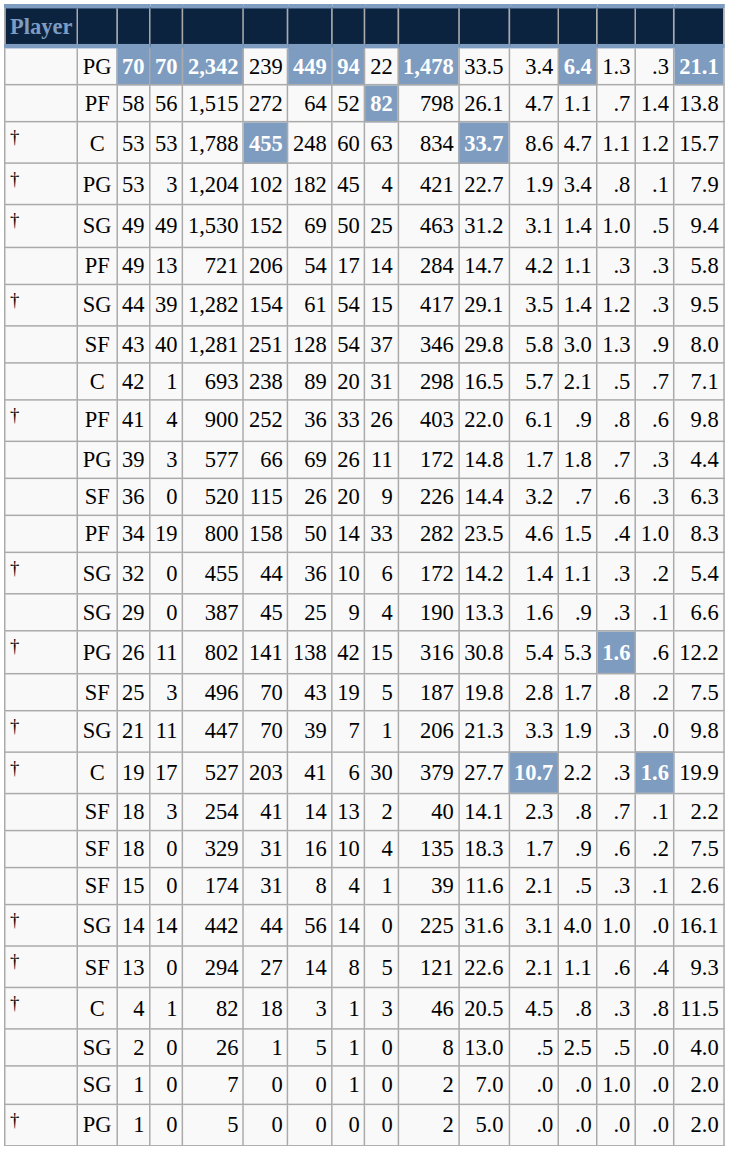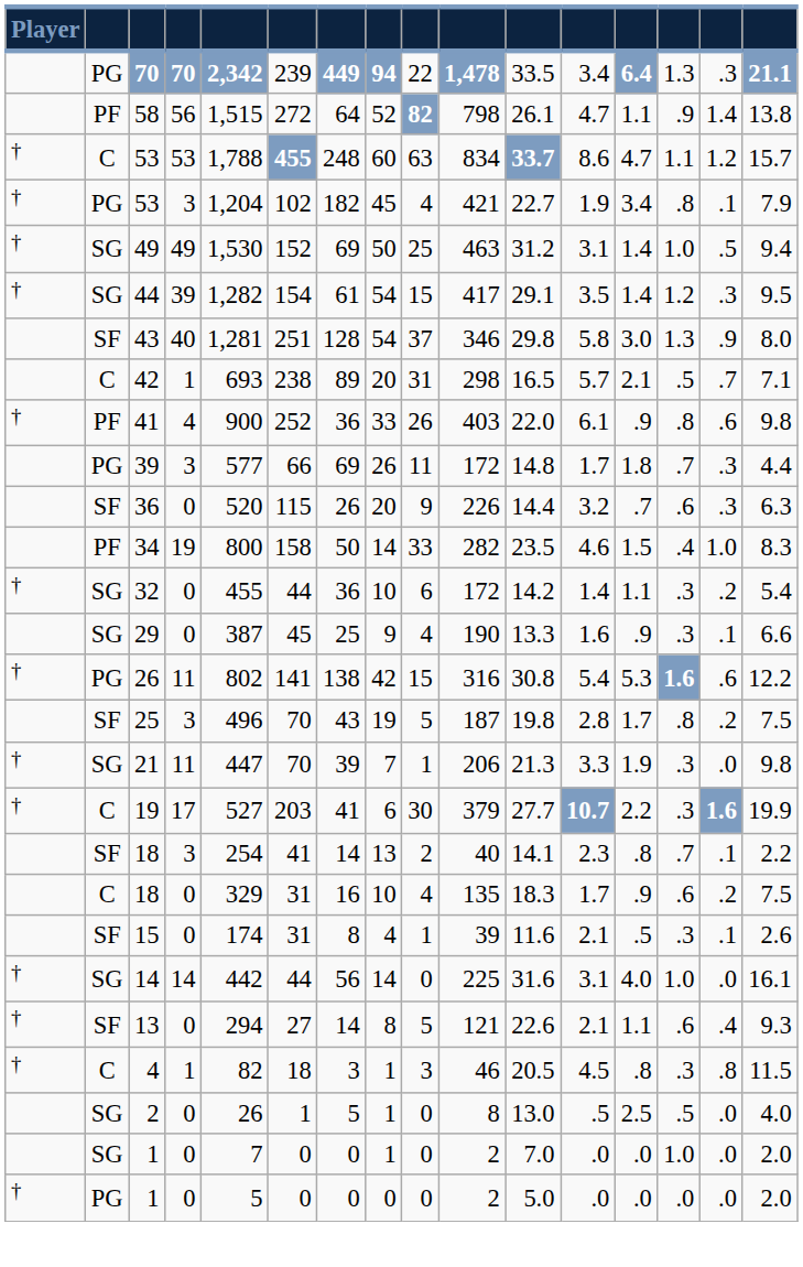 <table class="wikitable sortable" style="font-size: 95%; text-align:right;">
 <tr>
 <th style="background:#0C2340; color:#7D9CC0; border-top:#7D9CC0 3px solid; border-bottom:#7D9CC0 3px solid;">Player</th>
 <th style="background:#0C2340; color:#7D9CC0; border-top:#7D9CC0 3px solid; border-bottom:#7D9CC0 3px solid;"></th>
 <th style="background:#0C2340; color:#7D9CC0; border-top:#7D9CC0 3px solid; border-bottom:#7D9CC0 3px solid;"></th>
 <th style="background:#0C2340; color:#7D9CC0; border-top:#7D9CC0 3px solid; border-bottom:#7D9CC0 3px solid;"></th>
 <th style="background:#0C2340; color:#7D9CC0; border-top:#7D9CC0 3px solid; border-bottom:#7D9CC0 3px solid;"></th>
 <th style="background:#0C2340; color:#7D9CC0; border-top:#7D9CC0 3px solid; border-bottom:#7D9CC0 3px solid;"></th>
 <th style="background:#0C2340; color:#7D9CC0; border-top:#7D9CC0 3px solid; border-bottom:#7D9CC0 3px solid;"></th>
 <th style="background:#0C2340; color:#7D9CC0; border-top:#7D9CC0 3px solid; border-bottom:#7D9CC0 3px solid;"></th>
 <th style="background:#0C2340; color:#7D9CC0; border-top:#7D9CC0 3px solid; border-bottom:#7D9CC0 3px solid;"></th>
 <th style="background:#0C2340; color:#7D9CC0; border-top:#7D9CC0 3px solid; border-bottom:#7D9CC0 3px solid;"></th>
 <th style="background:#0C2340; color:#7D9CC0; border-top:#7D9CC0 3px solid; border-bottom:#7D9CC0 3px solid;"></th>
 <th style="background:#0C2340; color:#7D9CC0; border-top:#7D9CC0 3px solid; border-bottom:#7D9CC0 3px solid;"></th>
 <th style="background:#0C2340; color:#7D9CC0; border-top:#7D9CC0 3px solid; border-bottom:#7D9CC0 3px solid;"></th>
 <th style="background:#0C2340; color:#7D9CC0; border-top:#7D9CC0 3px solid; border-bottom:#7D9CC0 3px solid;"></th>
 <th style="background:#0C2340; color:#7D9CC0; border-top:#7D9CC0 3px solid; border-bottom:#7D9CC0 3px solid;"></th>
 <th style="background:#0C2340; color:#7D9CC0; border-top:#7D9CC0 3px solid; border-bottom:#7D9CC0 3px solid;"></th>
 </tr>
 <tr>
 <td style="text-align:left;"></td>
 <td style="text-align:center;">PG</td>
 <td style="background:#7D9CC0; color:#FFFFFF;"><strong>70</strong></td>
 <td style="background:#7D9CC0; color:#FFFFFF;"><strong>70</strong></td>
 <td style="background:#7D9CC0; color:#FFFFFF;"><strong>2,342</strong></td>
 <td>239</td>
 <td style="background:#7D9CC0; color:#FFFFFF;"><strong>449</strong></td>
 <td style="background:#7D9CC0; color:#FFFFFF;"><strong>94</strong></td>
 <td>22</td>
 <td style="background:#7D9CC0; color:#FFFFFF;"><strong>1,478</strong></td>
 <td>33.5</td>
 <td>3.4</td>
 <td style="background:#7D9CC0; color:#FFFFFF;"><strong>6.4</strong></td>
 <td>1.3</td>
 <td>.3</td>
 <td style="background:#7D9CC0; color:#FFFFFF;"><strong>21.1</strong></td>
 </tr>
 <tr>
 <td style="text-align:left;"></td>
 <td style="text-align:center;">PF</td>
 <td>58</td>
 <td>56</td>
 <td>1,515</td>
 <td>272</td>
 <td>64</td>
 <td>52</td>
 <td style="background:#7D9CC0; color:#FFFFFF;"><strong>82</strong></td>
 <td>798</td>
 <td>26.1</td>
 <td>4.7</td>
 <td>1.1</td>
-<td>.7</td>
+<td>.9</td>
 <td>1.4</td>
 <td>13.8</td>
 </tr>
 <tr>
 <td style="text-align:left;"><sup>†</sup></td>
 <td style="text-align:center;">C</td>
 <td>53</td>
 <td>53</td>
 <td>1,788</td>
 <td style="background:#7D9CC0; color:#FFFFFF;"><strong>455</strong></td>
 <td>248</td>
 <td>60</td>
 <td>63</td>
 <td>834</td>
 <td style="background:#7D9CC0; color:#FFFFFF;"><strong>33.7</strong></td>
 <td>8.6</td>
 <td>4.7</td>
 <td>1.1</td>
 <td>1.2</td>
 <td>15.7</td>
 </tr>
 <tr>
 <td style="text-align:left;"><sup>†</sup></td>
 <td style="text-align:center;">PG</td>
 <td>53</td>
 <td>3</td>
 <td>1,204</td>
 <td>102</td>
 <td>182</td>
 <td>45</td>
 <td>4</td>
 <td>421</td>
 <td>22.7</td>
 <td>1.9</td>
 <td>3.4</td>
 <td>.8</td>
 <td>.1</td>
 <td>7.9</td>
 </tr>
 <tr>
 <td style="text-align:left;"><sup>†</sup></td>
 <td style="text-align:center;">SG</td>
 <td>49</td>
 <td>49</td>
 <td>1,530</td>
 <td>152</td>
 <td>69</td>
 <td>50</td>
 <td>25</td>
 <td>463</td>
 <td>31.2</td>
 <td>3.1</td>
 <td>1.4</td>
 <td>1.0</td>
 <td>.5</td>
 <td>9.4</td>
-</tr>
-<tr>
-<td style="text-align:left;"></td>
-<td style="text-align:center;">PF</td>
-<td>49</td>
-<td>13</td>
-<td>721</td>
-<td>206</td>
-<td>54</td>
-<td>17</td>
-<td>14</td>
-<td>284</td>
-<td>14.7</td>
-<td>4.2</td>
-<td>1.1</td>
-<td>.3</td>
-<td>.3</td>
-<td>5.8</td>
 </tr>
 <tr>
 <td style="text-align:left;"><sup>†</sup></td>
 <td style="text-align:center;">SG</td>
 <td>44</td>
 <td>39</td>
 <td>1,282</td>
 <td>154</td>
 <td>61</td>
 <td>54</td>
 <td>15</td>
 <td>417</td>
 <td>29.1</td>
 <td>3.5</td>
 <td>1.4</td>
 <td>1.2</td>
 <td>.3</td>
 <td>9.5</td>
 </tr>
 <tr>
 <td style="text-align:left;"></td>
 <td style="text-align:center;">SF</td>
 <td>43</td>
 <td>40</td>
 <td>1,281</td>
 <td>251</td>
 <td>128</td>
 <td>54</td>
 <td>37</td>
 <td>346</td>
 <td>29.8</td>
 <td>5.8</td>
 <td>3.0</td>
 <td>1.3</td>
 <td>.9</td>
 <td>8.0</td>
 </tr>
 <tr>
 <td style="text-align:left;"></td>
 <td style="text-align:center;">C</td>
 <td>42</td>
 <td>1</td>
 <td>693</td>
 <td>238</td>
 <td>89</td>
 <td>20</td>
 <td>31</td>
 <td>298</td>
 <td>16.5</td>
 <td>5.7</td>
 <td>2.1</td>
 <td>.5</td>
 <td>.7</td>
 <td>7.1</td>
 </tr>
 <tr>
 <td style="text-align:left;"><sup>†</sup></td>
 <td style="text-align:center;">PF</td>
 <td>41</td>
 <td>4</td>
 <td>900</td>
 <td>252</td>
 <td>36</td>
 <td>33</td>
 <td>26</td>
 <td>403</td>
 <td>22.0</td>
 <td>6.1</td>
 <td>.9</td>
 <td>.8</td>
 <td>.6</td>
 <td>9.8</td>
 </tr>
 <tr>
 <td style="text-align:left;"></td>
 <td style="text-align:center;">PG</td>
 <td>39</td>
 <td>3</td>
 <td>577</td>
 <td>66</td>
 <td>69</td>
 <td>26</td>
 <td>11</td>
 <td>172</td>
 <td>14.8</td>
 <td>1.7</td>
 <td>1.8</td>
 <td>.7</td>
 <td>.3</td>
 <td>4.4</td>
 </tr>
 <tr>
 <td style="text-align:left;"></td>
 <td style="text-align:center;">SF</td>
 <td>36</td>
 <td>0</td>
 <td>520</td>
 <td>115</td>
 <td>26</td>
 <td>20</td>
 <td>9</td>
 <td>226</td>
 <td>14.4</td>
 <td>3.2</td>
 <td>.7</td>
 <td>.6</td>
 <td>.3</td>
 <td>6.3</td>
 </tr>
 <tr>
 <td style="text-align:left;"></td>
 <td style="text-align:center;">PF</td>
 <td>34</td>
 <td>19</td>
 <td>800</td>
 <td>158</td>
 <td>50</td>
 <td>14</td>
 <td>33</td>
 <td>282</td>
 <td>23.5</td>
 <td>4.6</td>
 <td>1.5</td>
 <td>.4</td>
 <td>1.0</td>
 <td>8.3</td>
 </tr>
 <tr>
 <td style="text-align:left;"><sup>†</sup></td>
 <td style="text-align:center;">SG</td>
 <td>32</td>
 <td>0</td>
 <td>455</td>
 <td>44</td>
 <td>36</td>
 <td>10</td>
 <td>6</td>
 <td>172</td>
 <td>14.2</td>
 <td>1.4</td>
 <td>1.1</td>
 <td>.3</td>
 <td>.2</td>
 <td>5.4</td>
 </tr>
 <tr>
 <td style="text-align:left;"></td>
 <td style="text-align:center;">SG</td>
 <td>29</td>
 <td>0</td>
 <td>387</td>
 <td>45</td>
 <td>25</td>
 <td>9</td>
 <td>4</td>
 <td>190</td>
 <td>13.3</td>
 <td>1.6</td>
 <td>.9</td>
 <td>.3</td>
 <td>.1</td>
 <td>6.6</td>
 </tr>
 <tr>
 <td style="text-align:left;"><sup>†</sup></td>
 <td style="text-align:center;">PG</td>
 <td>26</td>
 <td>11</td>
 <td>802</td>
 <td>141</td>
 <td>138</td>
 <td>42</td>
 <td>15</td>
 <td>316</td>
 <td>30.8</td>
 <td>5.4</td>
 <td>5.3</td>
 <td style="background:#7D9CC0; color:#FFFFFF;"><strong>1.6</strong></td>
 <td>.6</td>
 <td>12.2</td>
 </tr>
 <tr>
 <td style="text-align:left;"></td>
 <td style="text-align:center;">SF</td>
 <td>25</td>
 <td>3</td>
 <td>496</td>
 <td>70</td>
 <td>43</td>
 <td>19</td>
 <td>5</td>
 <td>187</td>
 <td>19.8</td>
 <td>2.8</td>
 <td>1.7</td>
 <td>.8</td>
 <td>.2</td>
 <td>7.5</td>
 </tr>
 <tr>
 <td style="text-align:left;"><sup>†</sup></td>
 <td style="text-align:center;">SG</td>
 <td>21</td>
 <td>11</td>
 <td>447</td>
 <td>70</td>
 <td>39</td>
 <td>7</td>
 <td>1</td>
 <td>206</td>
 <td>21.3</td>
 <td>3.3</td>
 <td>1.9</td>
 <td>.3</td>
 <td>.0</td>
 <td>9.8</td>
 </tr>
 <tr>
 <td style="text-align:left;"><sup>†</sup></td>
 <td style="text-align:center;">C</td>
 <td>19</td>
 <td>17</td>
 <td>527</td>
 <td>203</td>
 <td>41</td>
 <td>6</td>
 <td>30</td>
 <td>379</td>
 <td>27.7</td>
 <td style="background:#7D9CC0; color:#FFFFFF;"><strong>10.7</strong></td>
 <td>2.2</td>
 <td>.3</td>
 <td style="background:#7D9CC0; color:#FFFFFF;"><strong>1.6</strong></td>
 <td>19.9</td>
 </tr>
 <tr>
 <td style="text-align:left;"></td>
 <td style="text-align:center;">SF</td>
 <td>18</td>
 <td>3</td>
 <td>254</td>
 <td>41</td>
 <td>14</td>
 <td>13</td>
 <td>2</td>
 <td>40</td>
 <td>14.1</td>
 <td>2.3</td>
 <td>.8</td>
 <td>.7</td>
 <td>.1</td>
 <td>2.2</td>
 </tr>
 <tr>
 <td style="text-align:left;"></td>
-<td style="text-align:center;">SF</td>
+<td style="text-align:center;">C</td>
 <td>18</td>
 <td>0</td>
 <td>329</td>
 <td>31</td>
 <td>16</td>
 <td>10</td>
 <td>4</td>
 <td>135</td>
 <td>18.3</td>
 <td>1.7</td>
 <td>.9</td>
 <td>.6</td>
 <td>.2</td>
 <td>7.5</td>
 </tr>
 <tr>
 <td style="text-align:left;"></td>
 <td style="text-align:center;">SF</td>
 <td>15</td>
 <td>0</td>
 <td>174</td>
 <td>31</td>
 <td>8</td>
 <td>4</td>
 <td>1</td>
 <td>39</td>
 <td>11.6</td>
 <td>2.1</td>
 <td>.5</td>
 <td>.3</td>
 <td>.1</td>
 <td>2.6</td>
 </tr>
 <tr>
 <td style="text-align:left;"><sup>†</sup></td>
 <td style="text-align:center;">SG</td>
 <td>14</td>
 <td>14</td>
 <td>442</td>
 <td>44</td>
 <td>56</td>
 <td>14</td>
 <td>0</td>
 <td>225</td>
 <td>31.6</td>
 <td>3.1</td>
 <td>4.0</td>
 <td>1.0</td>
 <td>.0</td>
 <td>16.1</td>
 </tr>
 <tr>
 <td style="text-align:left;"><sup>†</sup></td>
 <td style="text-align:center;">SF</td>
 <td>13</td>
 <td>0</td>
 <td>294</td>
 <td>27</td>
 <td>14</td>
 <td>8</td>
 <td>5</td>
 <td>121</td>
 <td>22.6</td>
 <td>2.1</td>
 <td>1.1</td>
 <td>.6</td>
 <td>.4</td>
 <td>9.3</td>
 </tr>
 <tr>
 <td style="text-align:left;"><sup>†</sup></td>
 <td style="text-align:center;">C</td>
 <td>4</td>
 <td>1</td>
 <td>82</td>
 <td>18</td>
 <td>3</td>
 <td>1</td>
 <td>3</td>
 <td>46</td>
 <td>20.5</td>
 <td>4.5</td>
 <td>.8</td>
 <td>.3</td>
 <td>.8</td>
 <td>11.5</td>
 </tr>
 <tr>
 <td style="text-align:left;"></td>
 <td style="text-align:center;">SG</td>
 <td>2</td>
 <td>0</td>
 <td>26</td>
 <td>1</td>
 <td>5</td>
 <td>1</td>
 <td>0</td>
 <td>8</td>
 <td>13.0</td>
 <td>.5</td>
 <td>2.5</td>
 <td>.5</td>
 <td>.0</td>
 <td>4.0</td>
 </tr>
 <tr>
 <td style="text-align:left;"></td>
 <td style="text-align:center;">SG</td>
 <td>1</td>
 <td>0</td>
 <td>7</td>
 <td>0</td>
 <td>0</td>
 <td>1</td>
 <td>0</td>
 <td>2</td>
 <td>7.0</td>
 <td>.0</td>
 <td>.0</td>
 <td>1.0</td>
 <td>.0</td>
 <td>2.0</td>
 </tr>
 <tr>
 <td style="text-align:left;"><sup>†</sup></td>
 <td style="text-align:center;">PG</td>
 <td>1</td>
 <td>0</td>
 <td>5</td>
 <td>0</td>
 <td>0</td>
 <td>0</td>
 <td>0</td>
 <td>2</td>
 <td>5.0</td>
 <td>.0</td>
 <td>.0</td>
 <td>.0</td>
 <td>.0</td>
 <td>2.0</td>
 </tr>
 </table>
